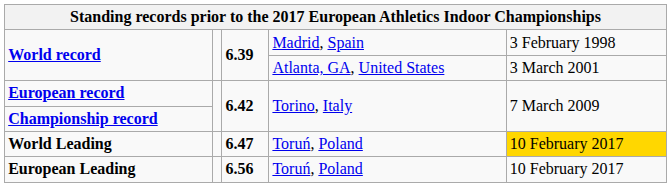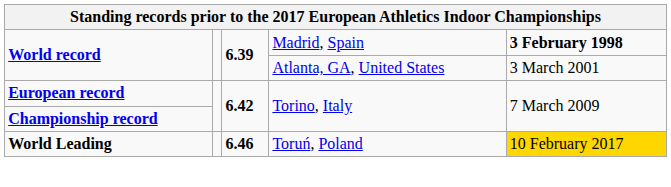 <table class="wikitable" width=75%>
 <tr>
 <th colspan="5">Standing records prior to the 2017 European Athletics Indoor Championships</th>
 </tr>
 <tr>
 <td rowspan=2><strong><a href='#'>World record</a></strong></td>
 <td rowspan=2></td>
 <td rowspan=2><strong>6.39</strong></td>
 <td><a href='#'>Madrid</a>, <a href='#'>Spain</a></td>
-<td>3 February 1998</td>
+<td><strong>3 February 1998</strong></td>
 </tr>
 <tr>
 <td><a href='#'>Atlanta, GA</a>, <a href='#'>United States</a></td>
 <td>3 March 2001</td>
 </tr>
 <tr>
 <td><strong><a href='#'>European record</a></strong></td>
 <td rowspan=2></td>
 <td rowspan=2><strong>6.42</strong></td>
 <td rowspan=2><a href='#'>Torino</a>, <a href='#'>Italy</a></td>
 <td rowspan=2>7 March 2009</td>
 </tr>
 <tr>
 <td><strong><a href='#'>Championship record</a></strong></td>
 </tr>
 <tr>
 <td><strong>World Leading</strong></td>
 <td></td>
-<td><strong>6.47</strong></td>
+<td><strong>6.46</strong></td>
 <td><a href='#'>Toruń</a>, <a href='#'>Poland</a></td>
 <td style="background: gold;">10 February 2017</td>
 </tr>
-<tr>
-<td><strong>European Leading</strong></td>
-<td></td>
-<td><strong>6.56</strong></td>
-<td><a href='#'>Toruń</a>, <a href='#'>Poland</a></td>
-<td>10 February 2017</td>
-</tr>
 </table>
